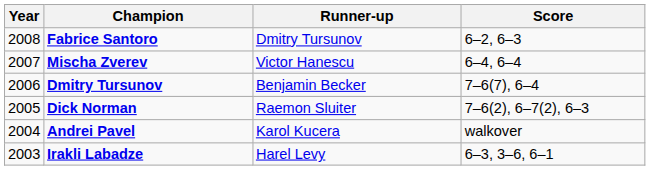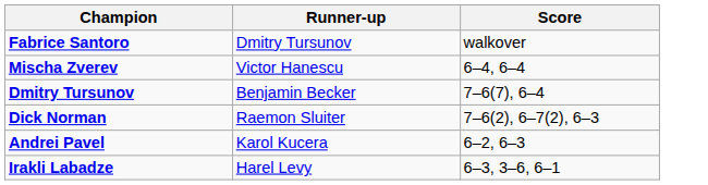 <table class="wikitable" style="font-size:90%">
 <tr>
-<th>Year</th>
 <th width="200">Champion</th>
 <th width="200">Runner-up</th>
 <th width="175">Score</th>
 </tr>
 <tr>
-<td>2008</td>
 <td> <strong><a href='#'>Fabrice Santoro</a></strong></td>
 <td> <a href='#'>Dmitry Tursunov</a></td>
-<td>6–2, 6–3</td>
+<td>walkover</td>
 </tr>
 <tr>
-<td>2007</td>
 <td> <strong><a href='#'>Mischa Zverev</a></strong></td>
 <td> <a href='#'>Victor Hanescu</a></td>
 <td>6–4, 6–4</td>
 </tr>
 <tr>
-<td>2006</td>
 <td> <strong><a href='#'>Dmitry Tursunov</a></strong></td>
 <td> <a href='#'>Benjamin Becker</a></td>
 <td>7–6(7), 6–4</td>
 </tr>
 <tr>
-<td>2005</td>
 <td> <strong><a href='#'>Dick Norman</a></strong></td>
 <td> <a href='#'>Raemon Sluiter</a></td>
 <td>7–6(2), 6–7(2), 6–3</td>
 </tr>
 <tr>
-<td>2004</td>
 <td> <strong><a href='#'>Andrei Pavel</a></strong></td>
 <td> <a href='#'>Karol Kucera</a></td>
-<td>walkover</td>
+<td>6–2, 6–3</td>
 </tr>
 <tr>
-<td>2003</td>
 <td> <strong><a href='#'>Irakli Labadze</a></strong></td>
 <td>   <a href='#'>Harel Levy</a></td>
 <td>6–3, 3–6, 6–1</td>
 </tr>
 </table>
